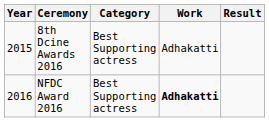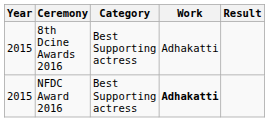 <table class="wikitable mw-collapsible " style="width:50%;"  >
 <tr>
 <th>Year</th>
 <th>Ceremony</th>
 <th>Category</th>
 <th>Work</th>
 <th>Result</th>
 </tr>
 <tr>
 <td>2015</td>
 <td>8th Dcine Awards 2016</td>
 <td>Best Supporting actress</td>
 <td>Adhakatti</td>
 <td></td>
 </tr>
 <tr>
-<td>2016</td>
+<td>2015</td>
 <td>NFDC Award 2016</td>
 <td>Best Supporting actress</td>
 <td><strong>Adhakatti</strong></td>
 <td></td>
 </tr>
 </table>
